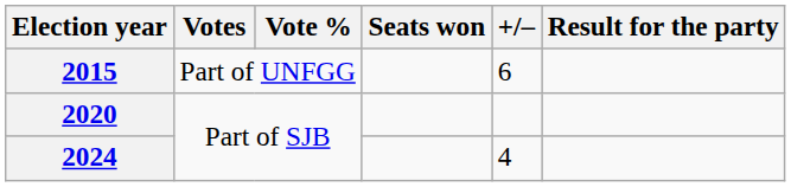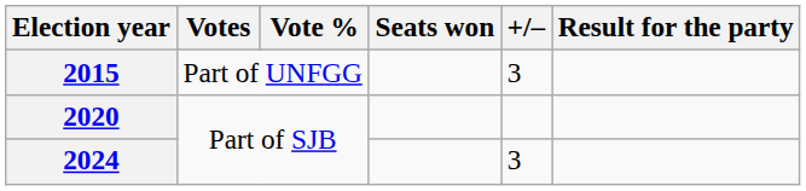 <table class="sortable wikitable">
 <tr>
 <th>Election year</th>
 <th>Votes</th>
 <th>Vote %</th>
 <th>Seats won</th>
 <th>+/–</th>
 <th>Result for the party</th>
 </tr>
 <tr>
 <th><a href='#'>2015</a></th>
 <td colspan=2 align=center>Part of <a href='#'>UNFGG</a></td>
 <td></td>
-<td> 6</td>
+<td> 3</td>
 <td></td>
 </tr>
 <tr>
 <th><a href='#'>2020</a></th>
 <td colspan=2 align=center rowspan=2 align=center>Part of <a href='#'>SJB</a></td>
 <td></td>
 <td></td>
 <td></td>
 </tr>
 <tr>
 <th><a href='#'>2024</a></th>
 <td rowspan=2></td>
-<td> 4</td>
+<td> 3</td>
 <td></td>
 </tr>
 </table>
